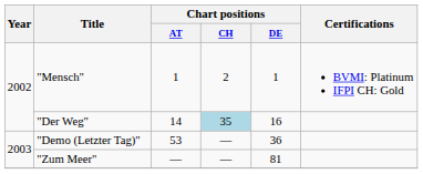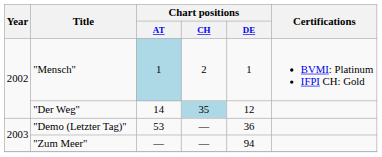 <table class="wikitable" style="text-align:center;" border="1">
 <tr>
 <th rowspan="2">Year</th>
 <th rowspan="2" style="width:150px;">Title</th>
 <th colspan="3">Chart positions</th>
 <th rowspan="2" style="width:150px;">Certifications</th>
 </tr>
 <tr>
 <th width="60"><small><a href='#'>AT</a></small><br></th>
 <th width="60"><small><a href='#'>CH</a></small><br></th>
 <th width="60"><small><a href='#'>DE</a></small><br></th>
 </tr>
 <tr>
 <td rowspan="2">2002</td>
 <td align="left">"Mensch"</td>
-<td>1</td>
+<td style="background: lightblue;">1</td>
 <td>2</td>
 <td>1</td>
 <td align="left"><br><ul><li><a href='#'>BVMI</a>: Platinum</li><li><a href='#'>IFPI</a> CH: Gold</li></ul></td>
 </tr>
 <tr>
 <td align="left">"Der Weg"</td>
 <td>14</td>
 <td style="background: lightblue;">35</td>
-<td>16</td>
+<td>12</td>
 <td align="left"></td>
 </tr>
 <tr>
 <td rowspan="2">2003</td>
 <td align="left">"Demo (Letzter Tag)"</td>
 <td>53</td>
 <td>—</td>
 <td>36</td>
 <td align="left"></td>
 </tr>
 <tr>
 <td align="left">"Zum Meer"</td>
 <td>—</td>
 <td>—</td>
-<td>81</td>
+<td>94</td>
 <td align="left"></td>
 </tr>
 <tr>
 </tr>
 </table>
